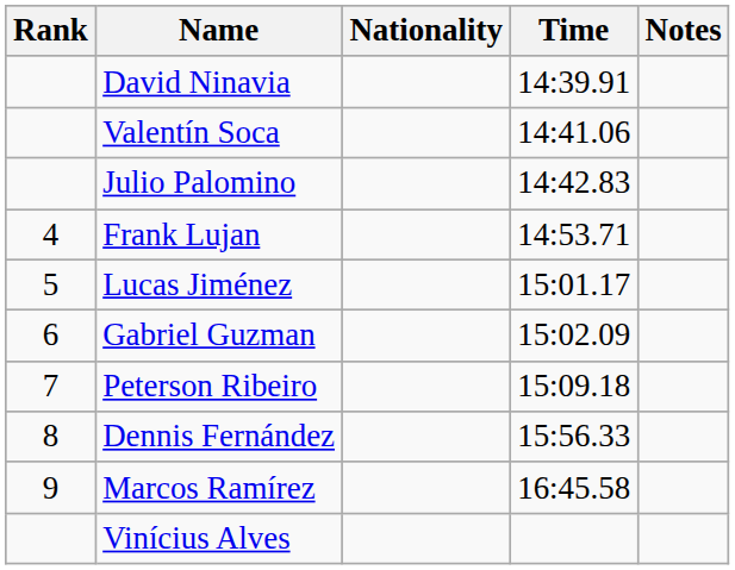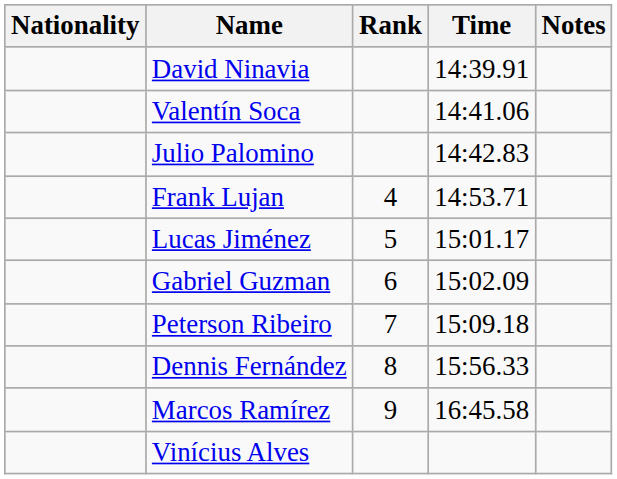 <table class="wikitable sortable" style="text-align:center">
 <tr>
+<th>Nationality</th>
+<th>Name</th>
 <th>Rank</th>
-<th>Name</th>
-<th>Nationality</th>
 <th>Time</th>
 <th>Notes</th>
 </tr>
 <tr>
+<td align=left></td>
+<td align=left><a href='#'>David Ninavia</a></td>
 <td></td>
-<td align=left><a href='#'>David Ninavia</a></td>
-<td align=left></td>
 <td>14:39.91</td>
 <td></td>
 </tr>
 <tr>
+<td align=left></td>
+<td align=left><a href='#'>Valentín Soca</a></td>
 <td></td>
-<td align=left><a href='#'>Valentín Soca</a></td>
-<td align=left></td>
 <td>14:41.06</td>
 <td></td>
 </tr>
 <tr>
+<td align=left></td>
+<td align=left><a href='#'>Julio Palomino</a></td>
 <td></td>
-<td align=left><a href='#'>Julio Palomino</a></td>
-<td align=left></td>
 <td>14:42.83</td>
 <td></td>
 </tr>
 <tr>
+<td align=left></td>
+<td align=left><a href='#'>Frank Lujan</a></td>
 <td>4</td>
-<td align=left><a href='#'>Frank Lujan</a></td>
-<td align=left></td>
 <td>14:53.71</td>
 <td></td>
 </tr>
 <tr>
+<td align=left></td>
+<td align=left><a href='#'>Lucas Jiménez</a></td>
 <td>5</td>
-<td align=left><a href='#'>Lucas Jiménez</a></td>
-<td align=left></td>
 <td>15:01.17</td>
 <td></td>
 </tr>
 <tr>
+<td align=left></td>
+<td align=left><a href='#'>Gabriel Guzman</a></td>
 <td>6</td>
-<td align=left><a href='#'>Gabriel Guzman</a></td>
-<td align=left></td>
 <td>15:02.09</td>
 <td></td>
 </tr>
 <tr>
+<td align=left></td>
+<td align=left><a href='#'>Peterson Ribeiro</a></td>
 <td>7</td>
-<td align=left><a href='#'>Peterson Ribeiro</a></td>
-<td align=left></td>
 <td>15:09.18</td>
 <td></td>
 </tr>
 <tr>
+<td align=left></td>
+<td align=left><a href='#'>Dennis Fernández</a></td>
 <td>8</td>
-<td align=left><a href='#'>Dennis Fernández</a></td>
-<td align=left></td>
 <td>15:56.33</td>
 <td></td>
 </tr>
 <tr>
+<td align=left></td>
+<td align=left><a href='#'>Marcos Ramírez</a></td>
 <td>9</td>
-<td align=left><a href='#'>Marcos Ramírez</a></td>
-<td align=left></td>
 <td>16:45.58</td>
 <td></td>
 </tr>
 <tr>
+<td align=left></td>
+<td align=left><a href='#'>Vinícius Alves</a></td>
 <td></td>
-<td align=left><a href='#'>Vinícius Alves</a></td>
-<td align=left></td>
 <td></td>
 <td></td>
 </tr>
 </table>
